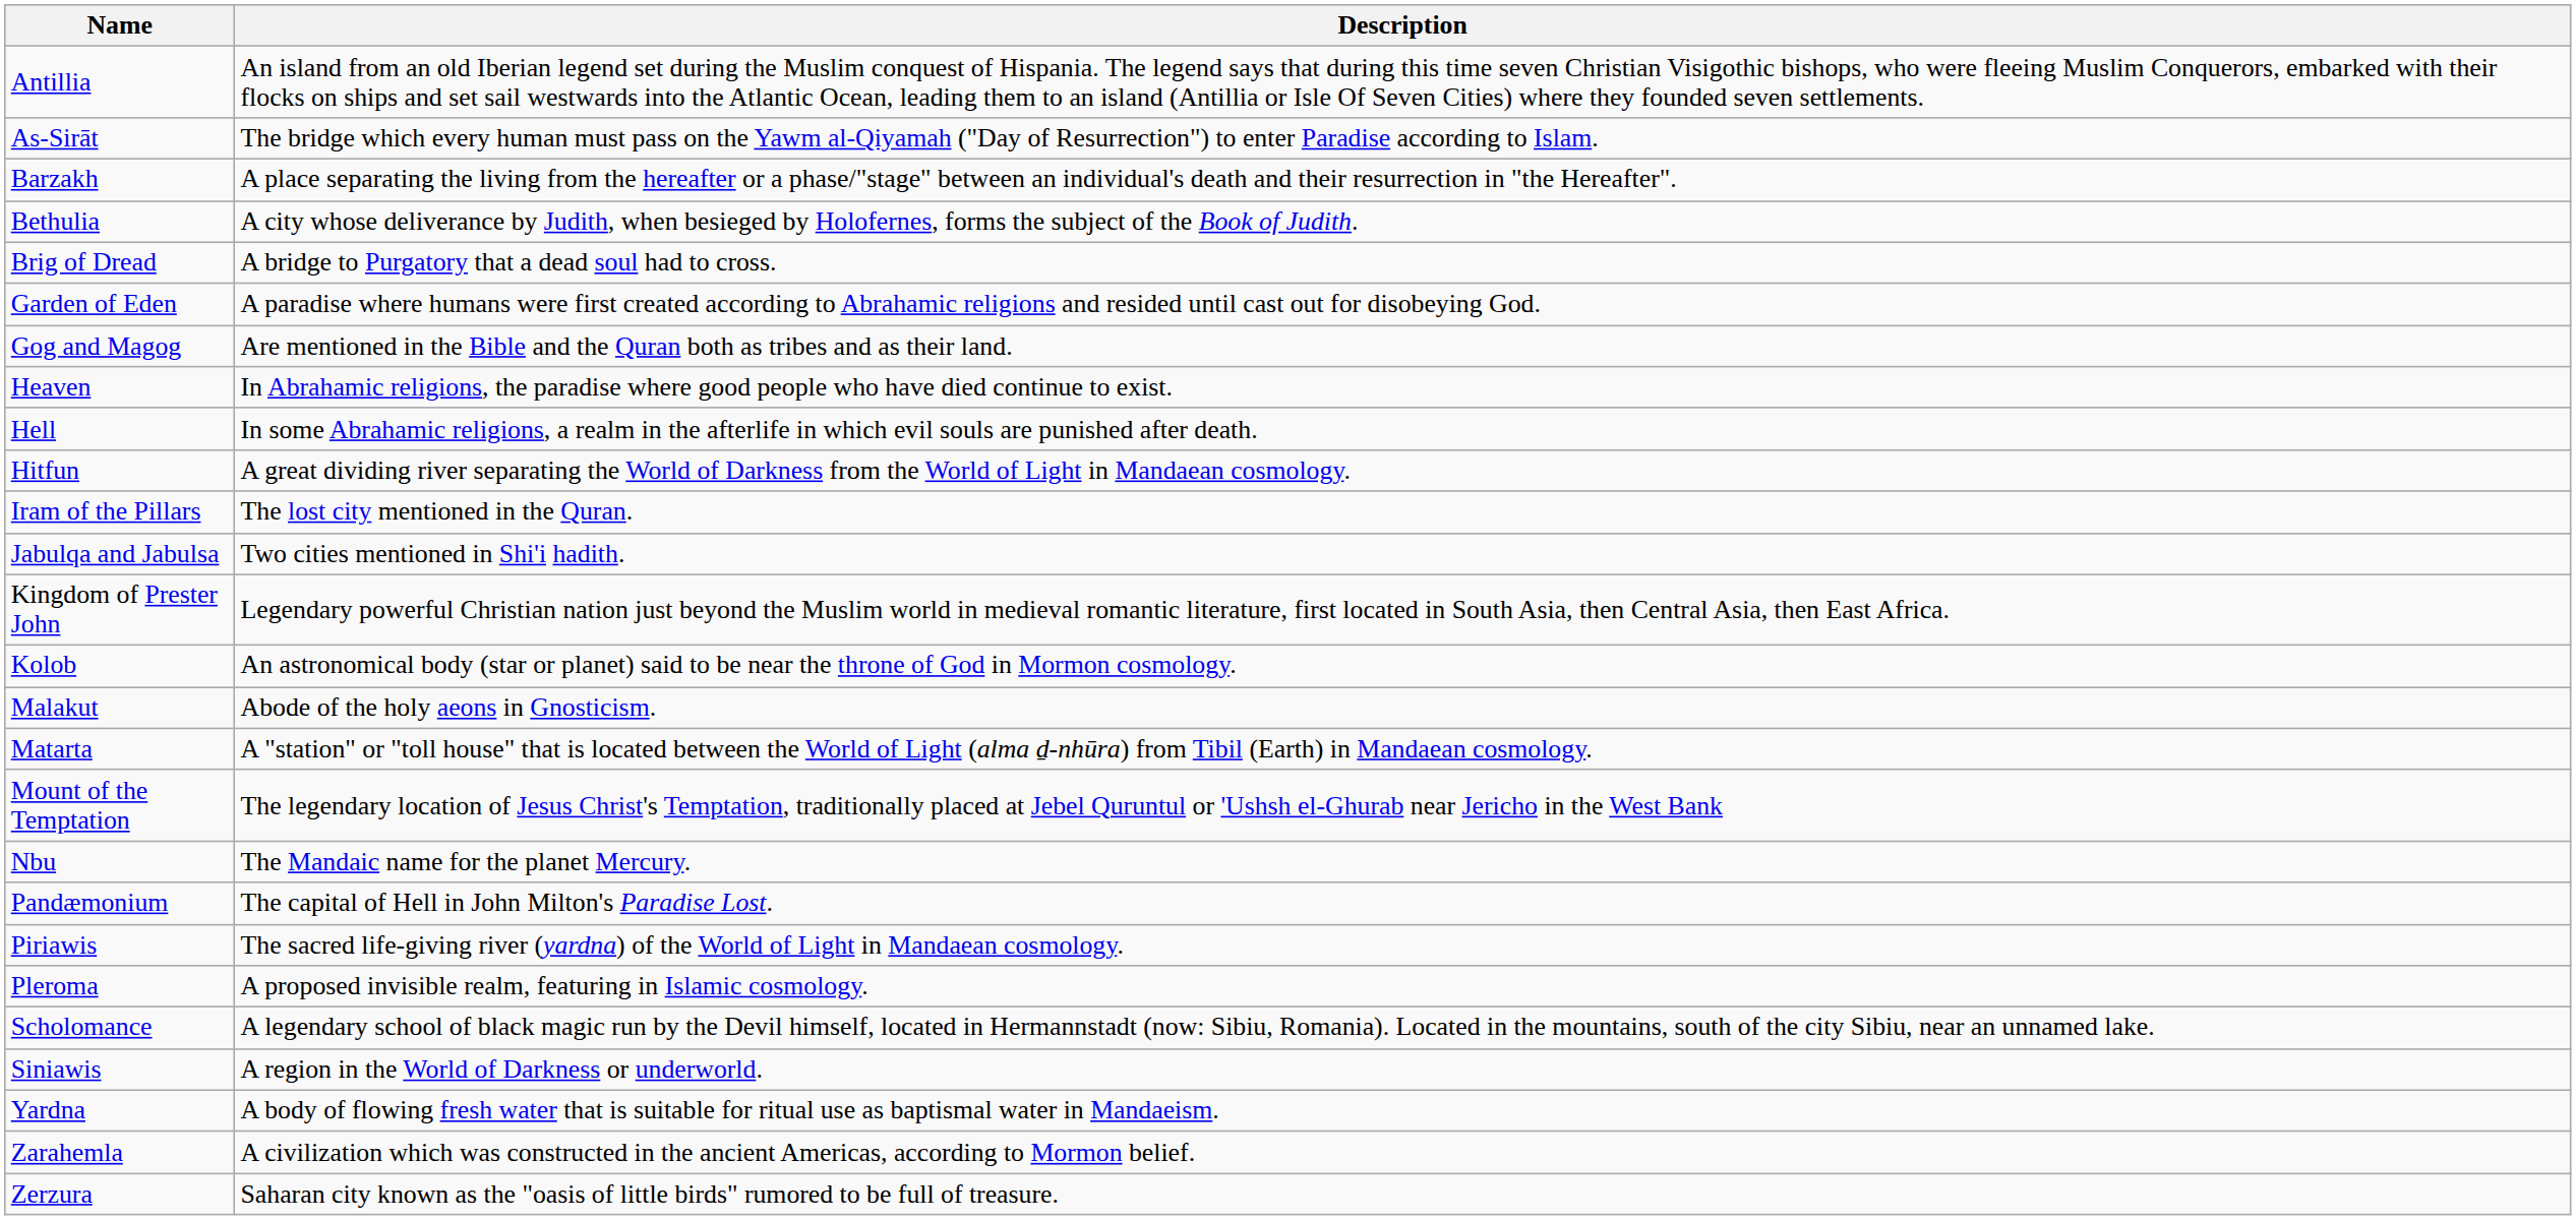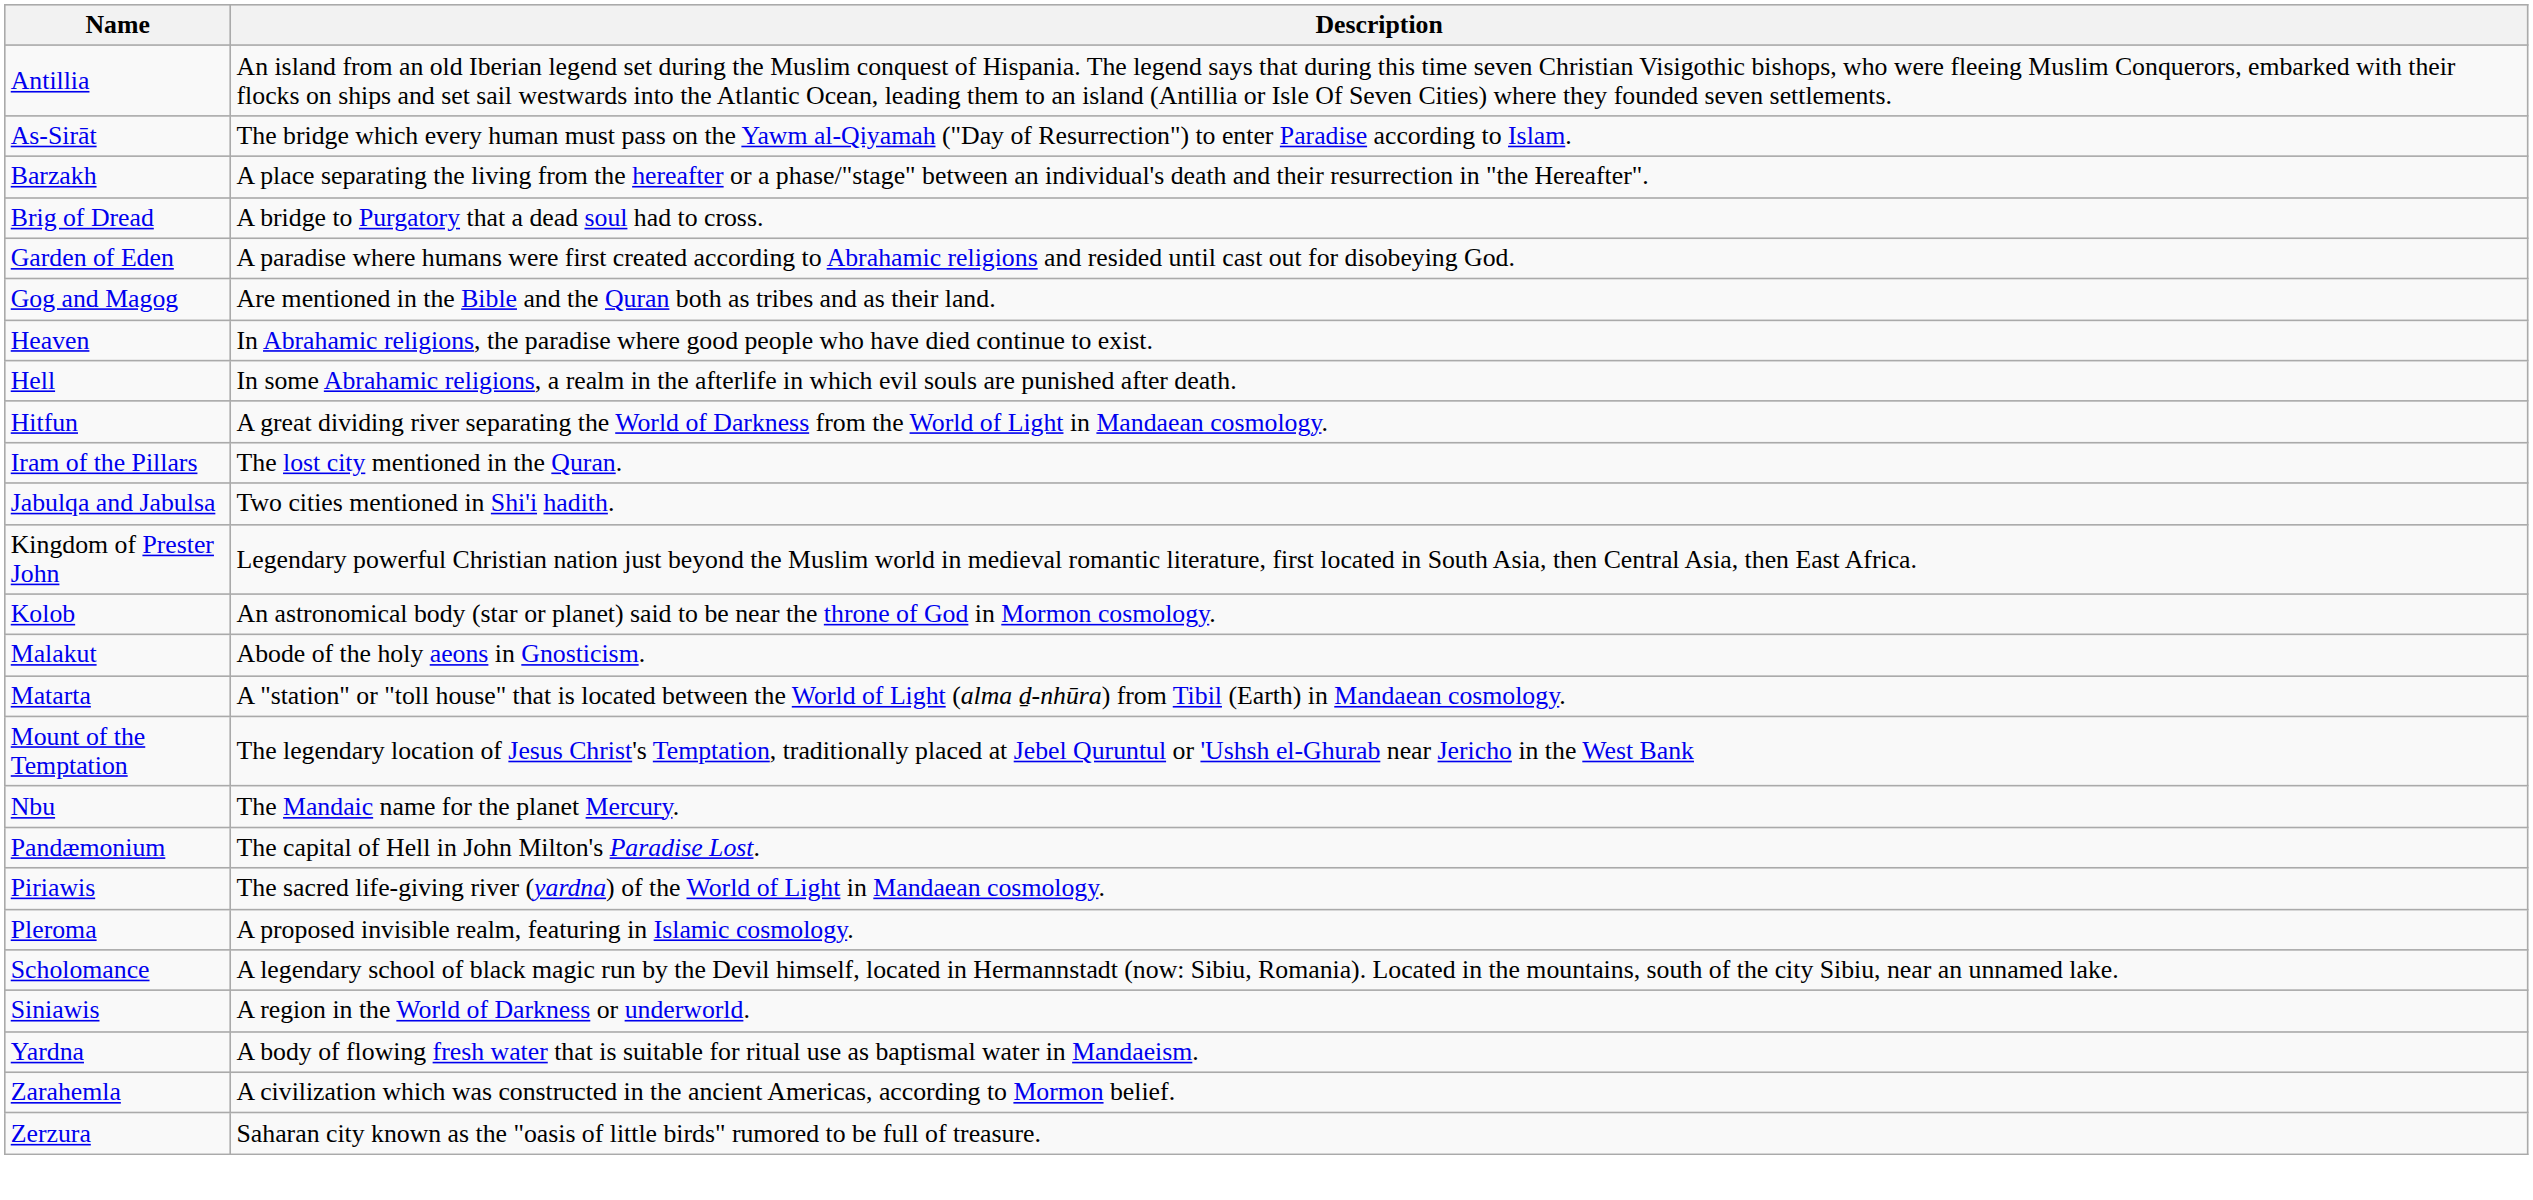 <table class="wikitable">
 <tr>
 <th>Name</th>
 <th>Description</th>
 </tr>
 <tr>
 <td><a href='#'>Antillia</a></td>
 <td>An island from an old Iberian legend set during the Muslim conquest of Hispania. The legend says that during this time seven Christian Visigothic bishops, who were fleeing Muslim Conquerors, embarked with their flocks on ships and set sail westwards into the Atlantic Ocean, leading them to an island (Antillia or Isle Of Seven Cities) where they founded seven settlements.</td>
 </tr>
 <tr>
 <td><a href='#'>As-Sirāt</a></td>
 <td>The bridge which every human must pass on the <a href='#'>Yawm al-Qiyamah</a> ("Day of Resurrection") to enter <a href='#'>Paradise</a> according to <a href='#'>Islam</a>.</td>
 </tr>
 <tr>
 <td><a href='#'>Barzakh</a></td>
 <td>A place separating the living from the <a href='#'>hereafter</a> or a phase/"stage" between an individual's death and their resurrection in "the Hereafter".</td>
-</tr>
-<tr>
-<td><a href='#'>Bethulia</a></td>
-<td>A city whose deliverance by <a href='#'>Judith</a>, when besieged by <a href='#'>Holofernes</a>, forms the subject of the <em><a href='#'>Book of Judith</a></em>.</td>
 </tr>
 <tr>
 <td><a href='#'>Brig of Dread</a></td>
 <td>A bridge to <a href='#'>Purgatory</a> that a dead <a href='#'>soul</a> had to cross.</td>
 </tr>
 <tr>
 <td><a href='#'>Garden of Eden</a></td>
 <td>A paradise where humans were first created according to <a href='#'>Abrahamic religions</a> and resided until cast out for disobeying God.</td>
 </tr>
 <tr>
 <td><a href='#'>Gog and Magog</a></td>
 <td>Are mentioned in the <a href='#'>Bible</a> and the <a href='#'>Quran</a> both as tribes and as their land.</td>
 </tr>
 <tr>
 <td><a href='#'>Heaven</a></td>
 <td>In <a href='#'>Abrahamic religions</a>, the paradise where good people who have died continue to exist.</td>
 </tr>
 <tr>
 <td><a href='#'>Hell</a></td>
 <td>In some <a href='#'>Abrahamic religions</a>, a realm in the afterlife in which evil souls are punished after death.</td>
 </tr>
 <tr>
 <td><a href='#'>Hitfun</a></td>
 <td>A great dividing river separating the <a href='#'>World of Darkness</a> from the <a href='#'>World of Light</a> in <a href='#'>Mandaean cosmology</a>.</td>
 </tr>
 <tr>
 <td><a href='#'>Iram of the Pillars</a></td>
 <td>The <a href='#'>lost city</a> mentioned in the <a href='#'>Quran</a>.</td>
 </tr>
 <tr>
 <td><a href='#'>Jabulqa and Jabulsa</a></td>
 <td>Two cities mentioned in <a href='#'>Shi'i</a> <a href='#'>hadith</a>.</td>
 </tr>
 <tr>
 <td>Kingdom of <a href='#'>Prester John</a></td>
 <td>Legendary powerful Christian nation just beyond the Muslim world in medieval romantic literature, first located in South Asia, then Central Asia, then East Africa.</td>
 </tr>
 <tr>
 <td><a href='#'>Kolob</a></td>
 <td>An astronomical body (star or planet) said to be near the <a href='#'>throne of God</a> in <a href='#'>Mormon cosmology</a>.</td>
 </tr>
 <tr>
 <td><a href='#'>Malakut</a></td>
 <td>Abode of the holy <a href='#'>aeons</a> in <a href='#'>Gnosticism</a>.</td>
 </tr>
 <tr>
 <td><a href='#'>Matarta</a></td>
 <td>A "station" or "toll house" that is located between the <a href='#'>World of Light</a> (<em>alma ḏ-nhūra</em>) from <a href='#'>Tibil</a> (Earth) in <a href='#'>Mandaean cosmology</a>.</td>
 </tr>
 <tr>
 <td><a href='#'>Mount of the Temptation</a></td>
 <td>The legendary location of <a href='#'>Jesus Christ</a>'s <a href='#'>Temptation</a>, traditionally placed at <a href='#'>Jebel Quruntul</a> or <a href='#'>'Ushsh el-Ghurab</a> near <a href='#'>Jericho</a> in the <a href='#'>West Bank</a></td>
 </tr>
 <tr>
 <td><a href='#'>Nbu</a></td>
 <td>The <a href='#'>Mandaic</a> name for the planet <a href='#'>Mercury</a>.</td>
 </tr>
 <tr>
 <td><a href='#'>Pandæmonium</a></td>
 <td>The capital of Hell in John Milton's <em><a href='#'>Paradise Lost</a></em>.</td>
 </tr>
 <tr>
 <td><a href='#'>Piriawis</a></td>
 <td>The sacred life-giving river (<em><a href='#'>yardna</a></em>) of the <a href='#'>World of Light</a> in <a href='#'>Mandaean cosmology</a>.</td>
 </tr>
 <tr>
 <td><a href='#'>Pleroma</a></td>
 <td>A proposed invisible realm, featuring in <a href='#'>Islamic cosmology</a>.</td>
 </tr>
 <tr>
 <td><a href='#'>Scholomance</a></td>
 <td>A legendary school of black magic run by the Devil himself, located in Hermannstadt (now: Sibiu, Romania). Located in the mountains, south of the city Sibiu, near an unnamed lake.</td>
 </tr>
 <tr>
 <td><a href='#'>Siniawis</a></td>
 <td>A region in the <a href='#'>World of Darkness</a> or <a href='#'>underworld</a>.</td>
 </tr>
 <tr>
 <td><a href='#'>Yardna</a></td>
 <td>A body of flowing <a href='#'>fresh water</a> that is suitable for ritual use as baptismal water in <a href='#'>Mandaeism</a>.</td>
 </tr>
 <tr>
 <td><a href='#'>Zarahemla</a></td>
 <td>A civilization which was constructed in the ancient Americas, according to <a href='#'>Mormon</a> belief.</td>
 </tr>
 <tr>
 <td><a href='#'>Zerzura</a></td>
 <td>Saharan city known as the "oasis of little birds" rumored to be full of treasure.</td>
 </tr>
 </table>
